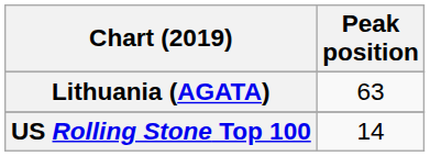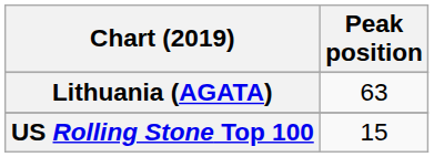 <table class="wikitable sortable plainrowheaders" style="text-align:center">
 <tr>
 <th scope="col">Chart (2019)</th>
 <th scope="col">Peak<br>position</th>
 </tr>
 <tr>
 </tr>
 <tr>
 </tr>
 <tr>
 </tr>
 <tr>
 </tr>
 <tr>
 </tr>
 <tr>
 <th scope="row">Lithuania (<a href='#'>AGATA</a>)</th>
 <td>63</td>
 </tr>
 <tr>
 </tr>
 <tr>
 </tr>
 <tr>
 </tr>
 <tr>
 </tr>
 <tr>
 </tr>
 <tr>
 </tr>
 <tr>
 </tr>
 <tr>
 </tr>
 <tr>
 <th scope="row">US <a href='#'><em>Rolling Stone</em> Top 100</a></th>
-<td>14</td>
+<td>15</td>
 </tr>
 </table>
